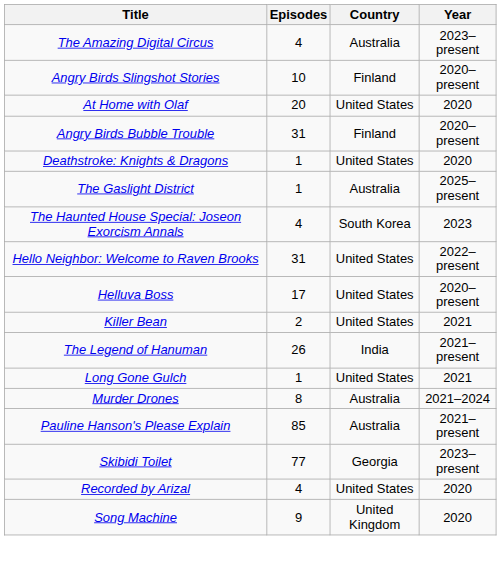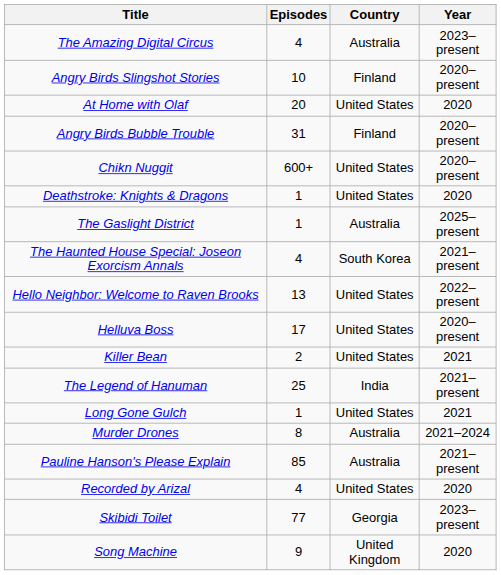 <table class="wikitable sortable" style="text-align:center;">
 <tr>
 <th scope="col">Title</th>
 <th scope="col">Episodes</th>
 <th scope="col">Country</th>
 <th scope="col">Year</th>
 </tr>
 <tr>
 <td><em><a href='#'>The Amazing Digital Circus</a></em></td>
 <td>4</td>
 <td>Australia</td>
 <td>2023–present</td>
 </tr>
 <tr>
 <td><em><a href='#'>Angry Birds Slingshot Stories</a></em></td>
 <td>10</td>
 <td>Finland</td>
 <td>2020–present</td>
 </tr>
 <tr>
 <td><em><a href='#'>At Home with Olaf</a></em></td>
 <td>20</td>
 <td>United States</td>
 <td>2020</td>
 </tr>
 <tr>
 <td><em><a href='#'>Angry Birds Bubble Trouble</a></em></td>
 <td>31</td>
 <td>Finland</td>
 <td>2020–present</td>
 </tr>
 <tr>
+<td><em><a href='#'>Chikn Nuggit</a></em></td>
+<td>600+</td>
+<td>United States</td>
+<td>2020–present</td>
+</tr>
+<tr>
 <td><em><a href='#'>Deathstroke: Knights & Dragons</a></em></td>
 <td>1</td>
 <td>United States</td>
 <td>2020</td>
 </tr>
 <tr>
 <td><em><a href='#'>The Gaslight District</a></em></td>
 <td>1</td>
 <td>Australia</td>
 <td>2025–present</td>
 </tr>
 <tr>
 <td><em><a href='#'>The Haunted House Special: Joseon Exorcism Annals</a></em></td>
 <td>4</td>
 <td>South Korea</td>
-<td>2023</td>
+<td>2021–present</td>
 </tr>
 <tr>
 <td><em><a href='#'>Hello Neighbor: Welcome to Raven Brooks</a></em></td>
-<td>31</td>
+<td>13</td>
 <td>United States</td>
 <td>2022–present</td>
 </tr>
 <tr>
 <td><em><a href='#'>Helluva Boss</a></em></td>
 <td>17</td>
 <td>United States</td>
 <td>2020–present</td>
 </tr>
 <tr>
 <td><em><a href='#'>Killer Bean</a></em></td>
 <td>2</td>
 <td>United States</td>
 <td>2021</td>
 </tr>
 <tr>
 <td><em><a href='#'>The Legend of Hanuman</a></em></td>
-<td>26</td>
+<td>25</td>
 <td>India</td>
 <td>2021–present</td>
 </tr>
 <tr>
 <td><em><a href='#'>Long Gone Gulch</a></em></td>
 <td>1</td>
 <td>United States</td>
 <td>2021</td>
 </tr>
 <tr>
 <td><em><a href='#'>Murder Drones</a></em></td>
 <td>8</td>
 <td>Australia</td>
 <td>2021–2024</td>
 </tr>
 <tr>
 <td><em><a href='#'>Pauline Hanson's Please Explain</a></em></td>
 <td>85</td>
 <td>Australia</td>
 <td>2021–present</td>
 </tr>
 <tr>
+<td><em><a href='#'>Recorded by Arizal</a></em></td>
+<td>4</td>
+<td>United States</td>
+<td>2020</td>
+</tr>
+<tr>
 <td><em><a href='#'>Skibidi Toilet</a></em></td>
 <td>77</td>
 <td>Georgia</td>
 <td>2023–present</td>
-</tr>
-<tr>
-<td><em><a href='#'>Recorded by Arizal</a></em></td>
-<td>4</td>
-<td>United States</td>
-<td>2020</td>
 </tr>
 <tr>
 <td><em><a href='#'>Song Machine</a></em></td>
 <td>9</td>
 <td>United Kingdom</td>
 <td>2020</td>
 </tr>
 </table>
